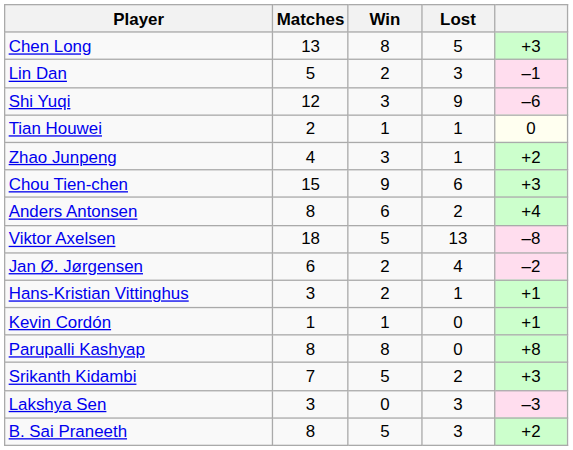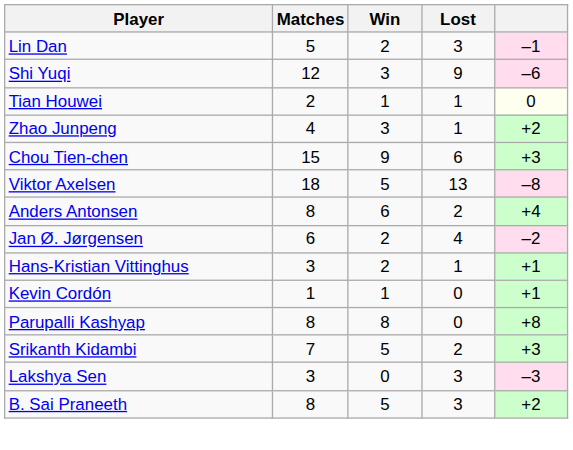 <table class=wikitable style="text-align:center; font-size:small">
 <tr>
 <th width="200">Player</th>
 <th width="50">Matches</th>
 <th width="50">Win</th>
 <th width="50">Lost</th>
 <th width="50"></th>
-</tr>
-<tr>
-<td align="left"> <a href='#'>Chen Long</a></td>
-<td>13</td>
-<td>8</td>
-<td>5</td>
-<td bgcolor="#ccffcc">+3</td>
 </tr>
 <tr>
 <td align="left"> <a href='#'>Lin Dan</a></td>
 <td>5</td>
 <td>2</td>
 <td>3</td>
 <td bgcolor="#ffddee">–1</td>
 </tr>
 <tr>
 <td align="left"> <a href='#'>Shi Yuqi</a></td>
 <td>12</td>
 <td>3</td>
 <td>9</td>
 <td bgcolor="#ffddee">–6</td>
 </tr>
 <tr>
 <td align="left"> <a href='#'>Tian Houwei</a></td>
 <td>2</td>
 <td>1</td>
 <td>1</td>
 <td bgcolor="#fffff0">0</td>
 </tr>
 <tr>
 <td align="left"> <a href='#'>Zhao Junpeng</a></td>
 <td>4</td>
 <td>3</td>
 <td>1</td>
 <td bgcolor="#ccffcc">+2</td>
 </tr>
 <tr>
 <td align="left"> <a href='#'>Chou Tien-chen</a></td>
 <td>15</td>
 <td>9</td>
 <td>6</td>
 <td bgcolor="#ccffcc">+3</td>
 </tr>
 <tr>
+<td align="left"> <a href='#'>Viktor Axelsen</a></td>
+<td>18</td>
+<td>5</td>
+<td>13</td>
+<td bgcolor="#ffddee">–8</td>
+</tr>
+<tr>
 <td align="left"> <a href='#'>Anders Antonsen</a></td>
 <td>8</td>
 <td>6</td>
 <td>2</td>
 <td bgcolor="#ccffcc">+4</td>
-</tr>
-<tr>
-<td align="left"> <a href='#'>Viktor Axelsen</a></td>
-<td>18</td>
-<td>5</td>
-<td>13</td>
-<td bgcolor="#ffddee">–8</td>
 </tr>
 <tr>
 <td align="left"> <a href='#'>Jan Ø. Jørgensen</a></td>
 <td>6</td>
 <td>2</td>
 <td>4</td>
 <td bgcolor="#ffddee">–2</td>
 </tr>
 <tr>
 <td align="left"> <a href='#'>Hans-Kristian Vittinghus</a></td>
 <td>3</td>
 <td>2</td>
 <td>1</td>
 <td bgcolor="#ccffcc">+1</td>
 </tr>
 <tr>
 <td align="left"> <a href='#'>Kevin Cordón</a></td>
 <td>1</td>
 <td>1</td>
 <td>0</td>
 <td bgcolor="#ccffcc">+1</td>
 </tr>
 <tr>
 <td align="left"> <a href='#'>Parupalli Kashyap</a></td>
 <td>8</td>
 <td>8</td>
 <td>0</td>
 <td bgcolor="#ccffcc">+8</td>
 </tr>
 <tr>
 <td align="left"> <a href='#'>Srikanth Kidambi</a></td>
 <td>7</td>
 <td>5</td>
 <td>2</td>
 <td bgcolor="#ccffcc">+3</td>
 </tr>
 <tr>
 <td align="left"> <a href='#'>Lakshya Sen</a></td>
 <td>3</td>
 <td>0</td>
 <td>3</td>
 <td bgcolor="#ffddee">–3</td>
 </tr>
 <tr>
 <td align="left"> <a href='#'>B. Sai Praneeth</a></td>
 <td>8</td>
 <td>5</td>
 <td>3</td>
 <td bgcolor="#ccffcc">+2</td>
 </tr>
 </table>
